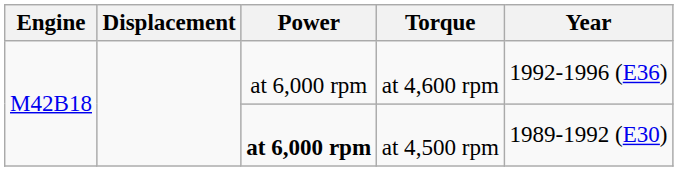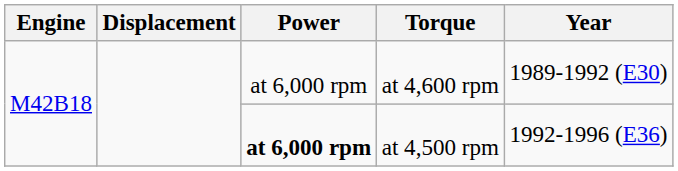 <table class=wikitable style="text-align: center;">
 <tr>
 <th>Engine</th>
 <th>Displacement</th>
 <th>Power</th>
 <th>Torque</th>
 <th>Year</th>
 </tr>
 <tr>
 <td rowspan="2"><a href='#'>M42B18</a></td>
 <td rowspan="2"></td>
 <td> <br> at 6,000 rpm</td>
 <td> <br> at 4,600 rpm</td>
-<td>1992-1996 (<a href='#'>E36</a>)</td>
+<td>1989-1992 (<a href='#'>E30</a>)</td>
 </tr>
 <tr>
 <td><strong> <br> at 6,000 rpm</strong></td>
 <td> <br> at 4,500 rpm</td>
-<td>1989-1992 (<a href='#'>E30</a>)</td>
+<td>1992-1996 (<a href='#'>E36</a>)</td>
 </tr>
 </table>
